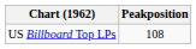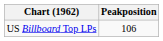 <table class="wikitable">
 <tr>
 <th>Chart (1962)</th>
 <th>Peakposition</th>
 </tr>
 <tr>
 <td>US <a href='#'><em>Billboard</em> Top LPs</a></td>
-<td align="center">108</td>
+<td align="center">106</td>
 </tr>
 </table>
